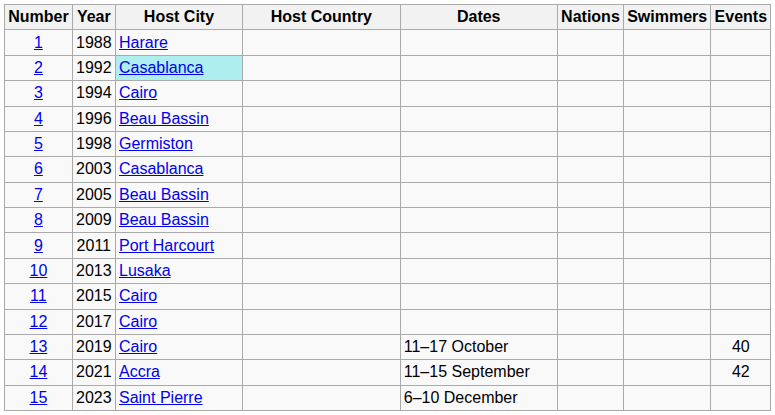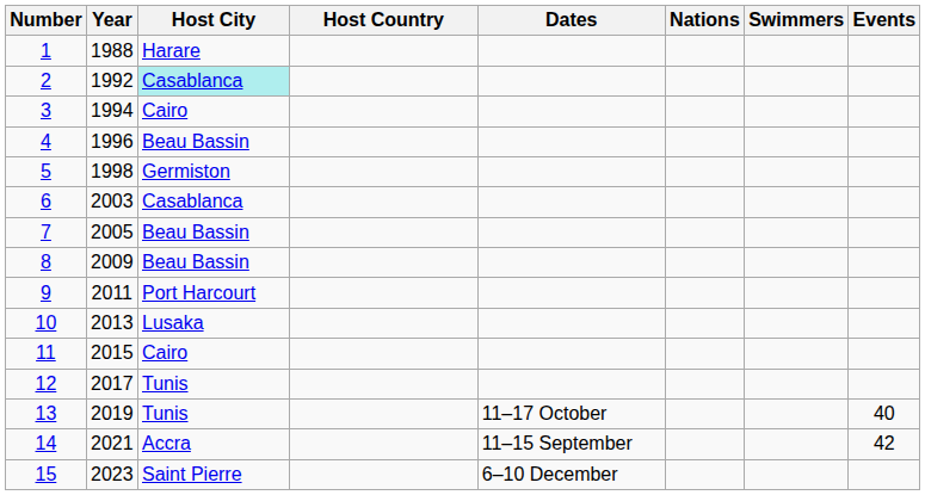 <table class="wikitable">
 <tr>
 <th width=30>Number</th>
 <th width=30>Year</th>
 <th width=120>Host City</th>
 <th width=150>Host Country</th>
 <th width=150>Dates</th>
 <th width=30>Nations</th>
 <th width=30>Swimmers</th>
 <th width=50>Events</th>
 </tr>
 <tr>
 <td align=center><a href='#'>1</a></td>
 <td align=center>1988</td>
 <td><a href='#'>Harare</a></td>
 <td></td>
 <td></td>
 <td align=center></td>
 <td align=center></td>
 <td align=center></td>
 </tr>
 <tr>
 <td align=center><a href='#'>2</a></td>
 <td align=center>1992</td>
 <td style="background: paleturquoise;"><a href='#'>Casablanca</a></td>
 <td></td>
 <td></td>
 <td align=center></td>
 <td align=center></td>
 <td align=center></td>
 </tr>
 <tr>
 <td align=center><a href='#'>3</a></td>
 <td align=center>1994</td>
 <td><a href='#'>Cairo</a></td>
 <td></td>
 <td></td>
 <td align=center></td>
 <td align=center></td>
 <td align=center></td>
 </tr>
 <tr>
 <td align=center><a href='#'>4</a></td>
 <td align=center>1996</td>
 <td><a href='#'>Beau Bassin</a></td>
 <td></td>
 <td></td>
 <td align=center></td>
 <td align=center></td>
 <td align=center></td>
 </tr>
 <tr>
 <td align=center><a href='#'>5</a></td>
 <td align=center>1998</td>
 <td><a href='#'>Germiston</a></td>
 <td></td>
 <td></td>
 <td align=center></td>
 <td align=center></td>
 <td align=center></td>
 </tr>
 <tr>
 <td align=center><a href='#'>6</a></td>
 <td align=center>2003</td>
 <td><a href='#'>Casablanca</a></td>
 <td></td>
 <td></td>
 <td align=center></td>
 <td align=center></td>
 <td align=center></td>
 </tr>
 <tr>
 <td align=center><a href='#'>7</a></td>
 <td align=center>2005</td>
 <td><a href='#'>Beau Bassin</a></td>
 <td></td>
 <td></td>
 <td align=center></td>
 <td align=center></td>
 <td align=center></td>
 </tr>
 <tr>
 <td align=center><a href='#'>8</a></td>
 <td align=center>2009</td>
 <td><a href='#'>Beau Bassin</a></td>
 <td></td>
 <td></td>
 <td align=center></td>
 <td align=center></td>
 <td align=center></td>
 </tr>
 <tr>
 <td align=center><a href='#'>9</a></td>
 <td align=center>2011</td>
 <td><a href='#'>Port Harcourt</a></td>
 <td></td>
 <td></td>
 <td align=center></td>
 <td align=center></td>
 <td align=center></td>
 </tr>
 <tr>
 <td align=center><a href='#'>10</a></td>
 <td>2013</td>
 <td><a href='#'>Lusaka</a></td>
 <td></td>
 <td></td>
 <td align=center></td>
 <td align=center></td>
 <td align=center></td>
 </tr>
 <tr>
 <td align=center><a href='#'>11</a></td>
 <td align=center>2015</td>
 <td><a href='#'>Cairo</a></td>
 <td></td>
 <td></td>
 <td align=center></td>
 <td align=center></td>
 <td align=center></td>
 </tr>
 <tr>
 <td align=center><a href='#'>12</a></td>
 <td align=center>2017</td>
-<td><a href='#'>Cairo</a></td>
+<td><a href='#'>Tunis</a></td>
 <td></td>
 <td></td>
 <td align=center></td>
 <td align=center></td>
 <td align=center></td>
 </tr>
 <tr>
 <td align=center><a href='#'>13</a></td>
 <td align=center>2019</td>
-<td><a href='#'>Cairo</a></td>
+<td><a href='#'>Tunis</a></td>
 <td></td>
 <td>11–17 October</td>
 <td align=center></td>
 <td align=center></td>
 <td align=center>40</td>
 </tr>
 <tr>
 <td align=center><a href='#'>14</a></td>
 <td align=center>2021</td>
 <td><a href='#'>Accra</a></td>
 <td></td>
 <td>11–15 September</td>
 <td align=center></td>
 <td align=center></td>
 <td align=center>42</td>
 </tr>
 <tr>
 <td align=center><a href='#'>15</a></td>
 <td align=center>2023</td>
 <td><a href='#'>Saint Pierre</a></td>
 <td></td>
 <td>6–10 December</td>
 <td align=center></td>
 <td align=center></td>
 <td align=center></td>
 </tr>
 </table>
